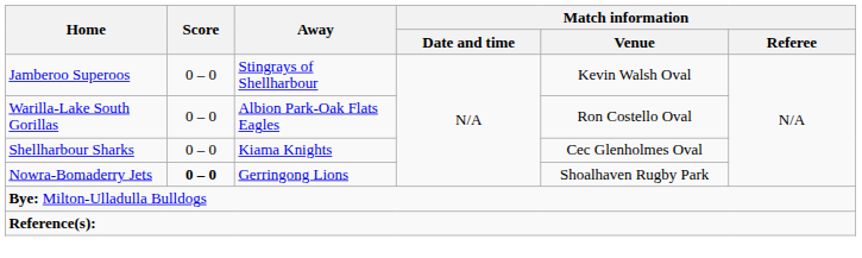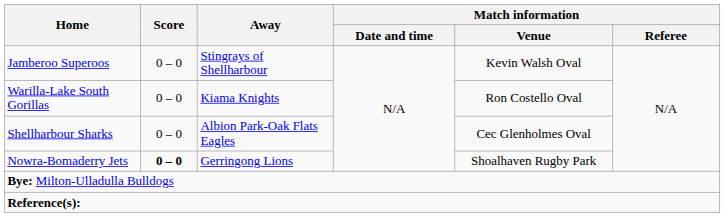 <table class="wikitable" width="100% text-align:center;">
 <tr>
 <th rowspan="2" width="19%">Home</th>
 <th rowspan="2" width="8%">Score</th>
 <th rowspan="2" width="19%">Away</th>
 <th colspan="3">Match information</th>
 </tr>
 <tr bgcolor="#CCCCCC">
 <th width="17%">Date and time</th>
 <th width="22%">Venue</th>
 <th>Referee</th>
 </tr>
 <tr>
 <td> <a href='#'>Jamberoo Superoos</a></td>
 <td style="text-align:center;">0 – 0</td>
 <td> <a href='#'>Stingrays of Shellharbour</a></td>
 <td rowspan="4" style="text-align:center;">N/A</td>
 <td style="text-align:center;">Kevin Walsh Oval</td>
 <td rowspan="4" style="text-align:center;">N/A</td>
 </tr>
 <tr>
 <td> <a href='#'>Warilla-Lake South Gorillas</a></td>
 <td style="text-align:center;">0 – 0</td>
-<td> <a href='#'>Albion Park-Oak Flats Eagles</a></td>
+<td> <a href='#'>Kiama Knights</a></td>
 <td style="text-align:center;">Ron Costello Oval</td>
 </tr>
 <tr>
 <td> <a href='#'>Shellharbour Sharks</a></td>
 <td style="text-align:center;">0 – 0</td>
-<td> <a href='#'>Kiama Knights</a></td>
+<td> <a href='#'>Albion Park-Oak Flats Eagles</a></td>
 <td style="text-align:center;">Cec Glenholmes Oval</td>
 </tr>
 <tr>
 <td> <a href='#'>Nowra-Bomaderry Jets</a></td>
 <td style="text-align:center;"><strong>0 – 0</strong></td>
 <td> <a href='#'>Gerringong Lions</a></td>
 <td style="text-align:center;">Shoalhaven Rugby Park</td>
 </tr>
 <tr>
 <td colspan="6" align="centre"><strong>Bye:</strong>  <a href='#'>Milton-Ulladulla Bulldogs</a></td>
 </tr>
 <tr>
 <td colspan="6"><strong>Reference(s):</strong></td>
 </tr>
 </table>
